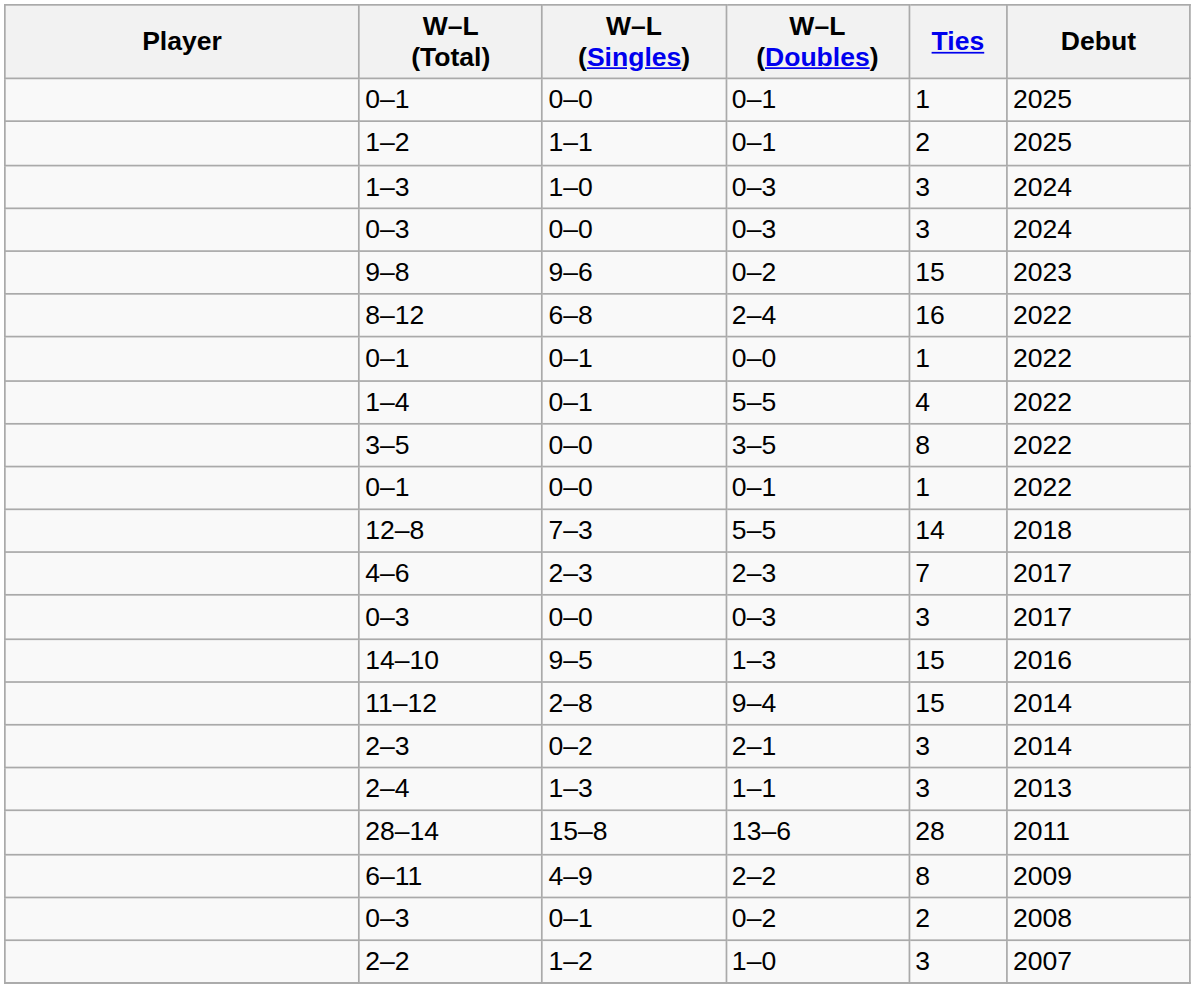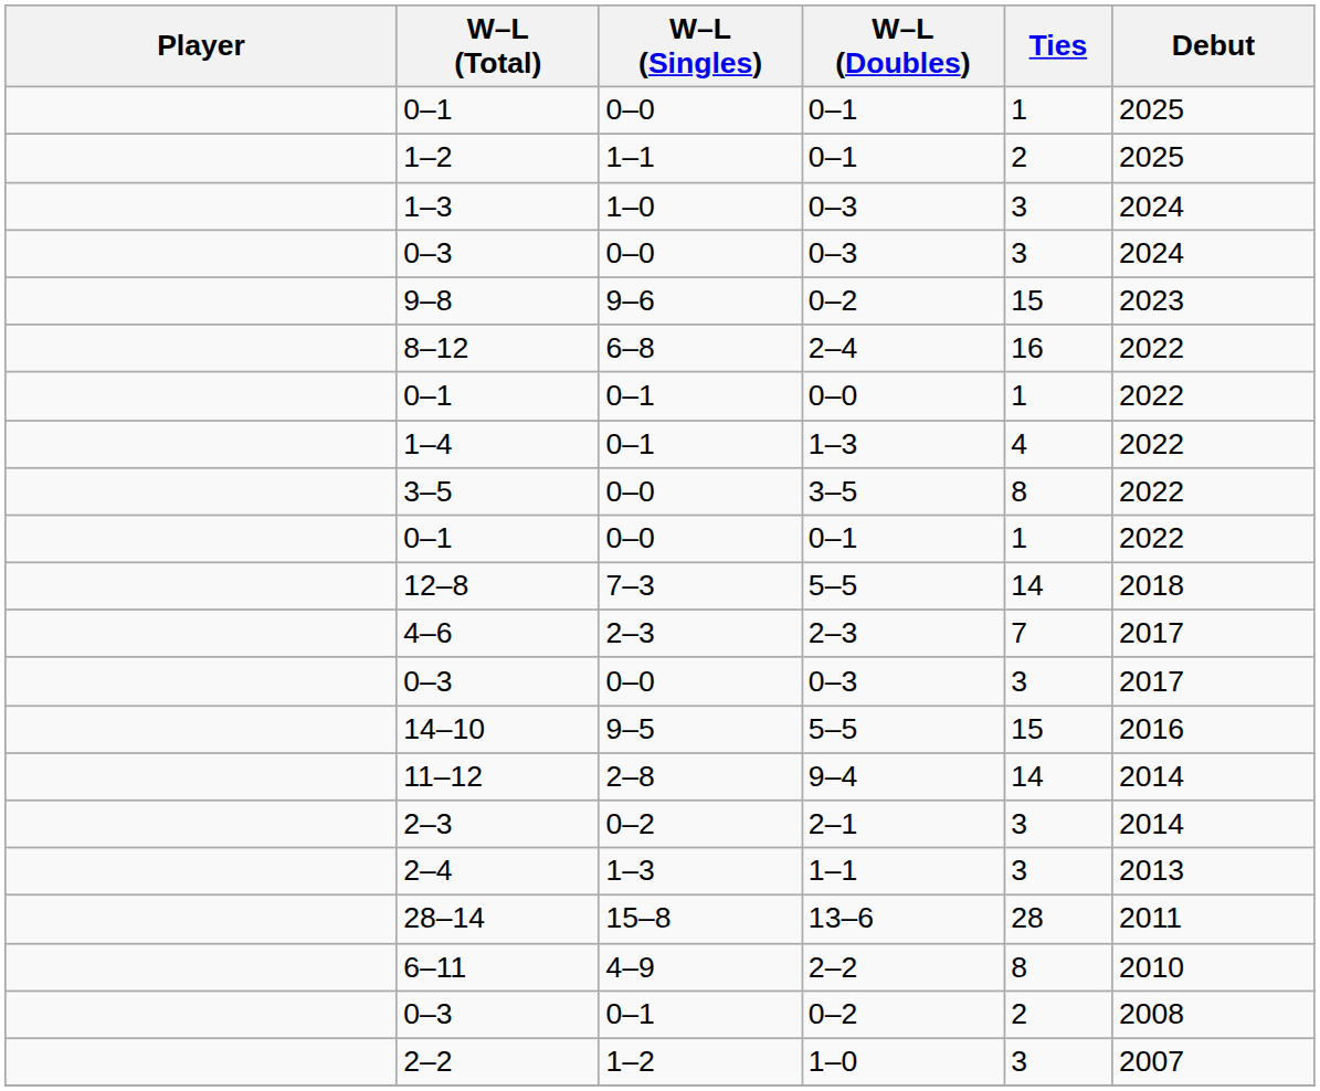 <table class="wikitable sortable" style=font-size:97%>
 <tr>
 <th width=200>Player</th>
 <th width=100>W–L<br>(Total)</th>
 <th width=100>W–L<br>(<a href='#'>Singles</a>)</th>
 <th width=100>W–L<br>(<a href='#'>Doubles</a>)</th>
 <th width=50><a href='#'>Ties</a></th>
 <th width=100>Debut</th>
 </tr>
 <tr>
 <td></td>
 <td>0–1</td>
 <td>0–0</td>
 <td>0–1</td>
 <td>1</td>
 <td>2025</td>
 </tr>
 <tr>
 <td></td>
 <td>1–2</td>
 <td>1–1</td>
 <td>0–1</td>
 <td>2</td>
 <td>2025</td>
 </tr>
 <tr>
 <td></td>
 <td>1–3</td>
 <td>1–0</td>
 <td>0–3</td>
 <td>3</td>
 <td>2024</td>
 </tr>
 <tr>
 <td></td>
 <td>0–3</td>
 <td>0–0</td>
 <td>0–3</td>
 <td>3</td>
 <td>2024</td>
 </tr>
 <tr>
 <td></td>
 <td>9–8</td>
 <td>9–6</td>
 <td>0–2</td>
 <td>15</td>
 <td>2023</td>
 </tr>
 <tr>
 <td></td>
 <td>8–12</td>
 <td>6–8</td>
 <td>2–4</td>
 <td>16</td>
 <td>2022</td>
 </tr>
 <tr>
 <td></td>
 <td>0–1</td>
 <td>0–1</td>
 <td>0–0</td>
 <td>1</td>
 <td>2022</td>
 </tr>
 <tr>
 <td></td>
 <td>1–4</td>
 <td>0–1</td>
-<td>5–5</td>
+<td>1–3</td>
 <td>4</td>
 <td>2022</td>
 </tr>
 <tr>
 <td></td>
 <td>3–5</td>
 <td>0–0</td>
 <td>3–5</td>
 <td>8</td>
 <td>2022</td>
 </tr>
 <tr>
 <td></td>
 <td>0–1</td>
 <td>0–0</td>
 <td>0–1</td>
 <td>1</td>
 <td>2022</td>
 </tr>
 <tr>
 <td></td>
 <td>12–8</td>
 <td>7–3</td>
 <td>5–5</td>
 <td>14</td>
 <td>2018</td>
 </tr>
 <tr>
 <td></td>
 <td>4–6</td>
 <td>2–3</td>
 <td>2–3</td>
 <td>7</td>
 <td>2017</td>
 </tr>
 <tr>
 <td></td>
 <td>0–3</td>
 <td>0–0</td>
 <td>0–3</td>
 <td>3</td>
 <td>2017</td>
 </tr>
 <tr>
 <td></td>
 <td>14–10</td>
 <td>9–5</td>
-<td>1–3</td>
+<td>5–5</td>
 <td>15</td>
 <td>2016</td>
 </tr>
 <tr>
 <td></td>
 <td>11–12</td>
 <td>2–8</td>
 <td>9–4</td>
-<td>15</td>
+<td>14</td>
 <td>2014</td>
 </tr>
 <tr>
 <td></td>
 <td>2–3</td>
 <td>0–2</td>
 <td>2–1</td>
 <td>3</td>
 <td>2014</td>
 </tr>
 <tr>
 <td></td>
 <td>2–4</td>
 <td>1–3</td>
 <td>1–1</td>
 <td>3</td>
 <td>2013</td>
 </tr>
 <tr>
 <td></td>
 <td>28–14</td>
 <td>15–8</td>
 <td>13–6</td>
 <td>28</td>
 <td>2011</td>
 </tr>
 <tr>
 <td></td>
 <td>6–11</td>
 <td>4–9</td>
 <td>2–2</td>
 <td>8</td>
-<td>2009</td>
+<td>2010</td>
 </tr>
 <tr>
 <td></td>
 <td>0–3</td>
 <td>0–1</td>
 <td>0–2</td>
 <td>2</td>
 <td>2008</td>
 </tr>
 <tr>
 <td></td>
 <td>2–2</td>
 <td>1–2</td>
 <td>1–0</td>
 <td>3</td>
 <td>2007</td>
 </tr>
 <tr>
 </tr>
 </table>
